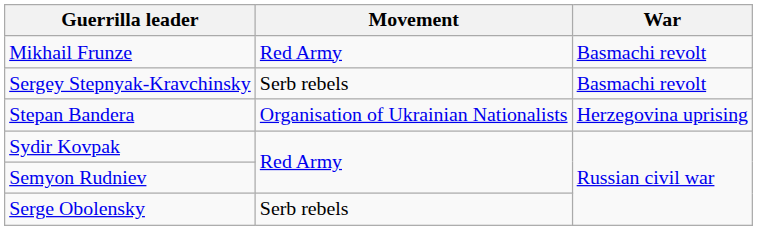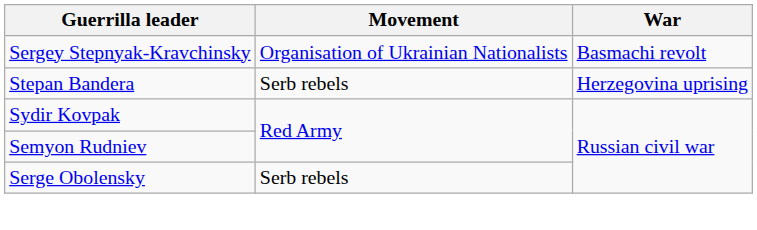 <table class="wikitable">
 <tr>
 <th>Guerrilla leader</th>
 <th>Movement</th>
 <th>War</th>
 </tr>
 <tr>
-<td><a href='#'>Mikhail Frunze</a></td>
-<td><a href='#'>Red Army</a></td>
-<td><a href='#'>Basmachi revolt</a></td>
-</tr>
-<tr>
 <td><a href='#'>Sergey Stepnyak-Kravchinsky</a></td>
-<td>Serb rebels</td>
+<td><a href='#'>Organisation of Ukrainian Nationalists</a></td>
 <td><a href='#'>Basmachi revolt</a></td>
 </tr>
 <tr>
 <td><a href='#'>Stepan Bandera</a></td>
-<td><a href='#'>Organisation of Ukrainian Nationalists</a></td>
+<td>Serb rebels</td>
 <td><a href='#'>Herzegovina uprising</a></td>
 </tr>
 <tr>
 <td><a href='#'>Sydir Kovpak</a></td>
 <td rowspan="2"><a href='#'>Red Army</a></td>
 <td rowspan="3"><a href='#'>Russian civil war</a></td>
 </tr>
 <tr>
 <td><a href='#'>Semyon Rudniev</a></td>
 </tr>
 <tr>
 <td><a href='#'>Serge Obolensky</a></td>
 <td>Serb rebels</td>
 </tr>
 </table>
